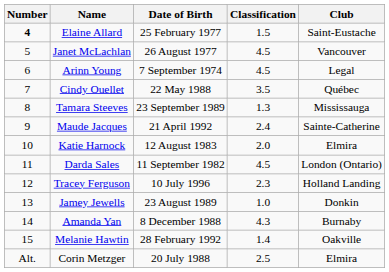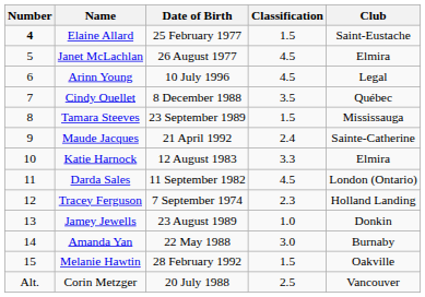 <table class="wikitable sortable" style="font-size:95%; text-align: center;">
 <tr>
 <th scope="col">Number</th>
 <th scope="col">Name</th>
 <th scope="col">Date of Birth</th>
 <th scope="col">Classification</th>
 <th scope="col">Club</th>
 </tr>
 <tr>
 <td><strong>4</strong></td>
 <td><a href='#'>Elaine Allard</a></td>
 <td>25 February 1977</td>
 <td>1.5</td>
 <td> Saint-Eustache</td>
 </tr>
 <tr>
 <td>5</td>
 <td><a href='#'>Janet McLachlan</a></td>
 <td>26 August 1977</td>
 <td>4.5</td>
-<td> Vancouver</td>
+<td> Elmira</td>
 </tr>
 <tr>
 <td>6</td>
 <td><a href='#'>Arinn Young</a></td>
-<td>7 September 1974</td>
+<td>10 July 1996</td>
 <td>4.5</td>
 <td> Legal</td>
 </tr>
 <tr>
 <td>7</td>
 <td><a href='#'>Cindy Ouellet</a></td>
-<td>22 May 1988</td>
+<td>8 December 1988</td>
 <td>3.5</td>
 <td> Québec</td>
 </tr>
 <tr>
 <td>8</td>
 <td><a href='#'>Tamara Steeves</a></td>
 <td>23 September 1989</td>
-<td>1.3</td>
+<td>1.5</td>
 <td> Mississauga</td>
 </tr>
 <tr>
 <td>9</td>
 <td><a href='#'>Maude Jacques</a></td>
 <td>21 April 1992</td>
 <td>2.4</td>
 <td>  Sainte-Catherine</td>
 </tr>
 <tr>
 <td>10</td>
 <td><a href='#'>Katie Harnock</a></td>
 <td>12 August 1983</td>
-<td>2.0</td>
+<td>3.3</td>
 <td> Elmira</td>
 </tr>
 <tr>
 <td>11</td>
 <td><a href='#'>Darda Sales</a></td>
 <td>11 September 1982</td>
 <td>4.5</td>
 <td> London (Ontario)</td>
 </tr>
 <tr>
 <td>12</td>
 <td><a href='#'>Tracey Ferguson</a></td>
-<td>10 July 1996</td>
+<td>7 September 1974</td>
 <td>2.3</td>
 <td> Holland Landing</td>
 </tr>
 <tr>
 <td>13</td>
 <td><a href='#'>Jamey Jewells</a></td>
 <td>23 August 1989</td>
 <td>1.0</td>
 <td> Donkin</td>
 </tr>
 <tr>
 <td>14</td>
 <td><a href='#'>Amanda Yan</a></td>
-<td>8 December 1988</td>
-<td>4.3</td>
+<td>22 May 1988</td>
+<td>3.0</td>
 <td> Burnaby</td>
 </tr>
 <tr>
 <td>15</td>
 <td><a href='#'>Melanie Hawtin</a></td>
 <td>28 February 1992</td>
-<td>1.4</td>
+<td>1.5</td>
 <td> Oakville</td>
 </tr>
 <tr>
 <td>Alt.</td>
 <td>Corin Metzger</td>
 <td>20 July 1988</td>
 <td>2.5</td>
-<td> Elmira</td>
+<td> Vancouver</td>
 </tr>
 </table>
